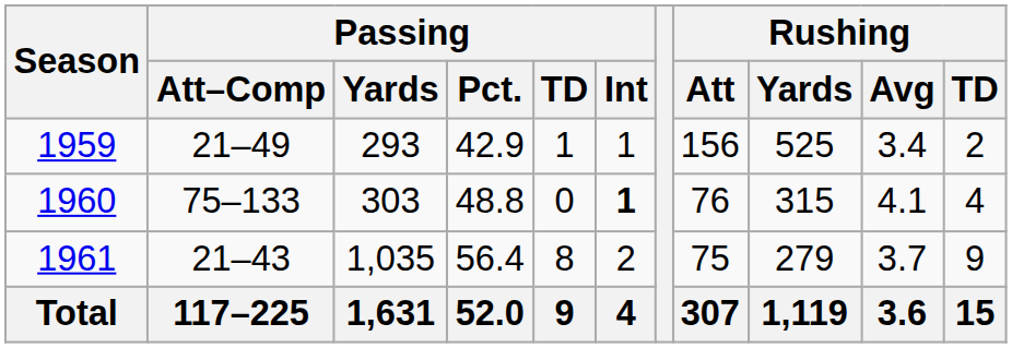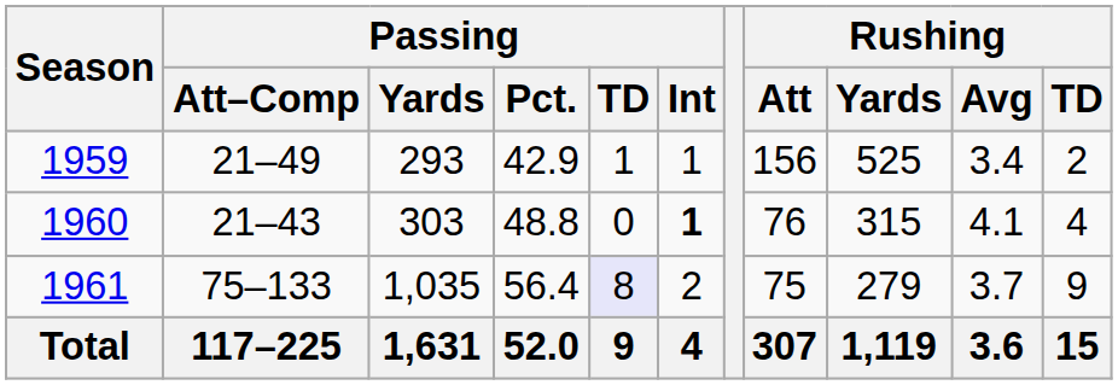 <table class=wikitable style="text-align:center;">
 <tr>
 <th rowspan=2>Season</th>
 <th colspan=5>Passing</th>
 <th rowspan=6></th>
 <th colspan=4>Rushing</th>
 </tr>
 <tr>
 <th>Att–Comp</th>
 <th>Yards</th>
 <th>Pct.</th>
 <th>TD</th>
 <th>Int</th>
 <th>Att</th>
 <th>Yards</th>
 <th>Avg</th>
 <th>TD</th>
 </tr>
 <tr>
 <td><a href='#'>1959</a></td>
 <td>21–49</td>
 <td>293</td>
 <td>42.9</td>
 <td>1</td>
 <td>1</td>
 <td>156</td>
 <td>525</td>
 <td>3.4</td>
 <td>2</td>
 </tr>
 <tr>
 <td><a href='#'>1960</a></td>
-<td>75–133</td>
+<td>21–43</td>
 <td>303</td>
 <td>48.8</td>
 <td>0</td>
 <td><strong>1</strong></td>
 <td>76</td>
 <td>315</td>
 <td>4.1</td>
 <td>4</td>
 </tr>
 <tr>
 <td><a href='#'>1961</a></td>
-<td>21–43</td>
+<td>75–133</td>
 <td>1,035</td>
 <td>56.4</td>
-<td>8</td>
+<td style="background: lavender;">8</td>
 <td>2</td>
 <td>75</td>
 <td>279</td>
 <td>3.7</td>
 <td>9</td>
 </tr>
 <tr>
 <th>Total</th>
 <th>117–225</th>
 <th>1,631</th>
 <th>52.0</th>
 <th>9</th>
 <th>4</th>
 <th>307</th>
 <th>1,119</th>
 <th>3.6</th>
 <th>15</th>
 </tr>
 </table>
